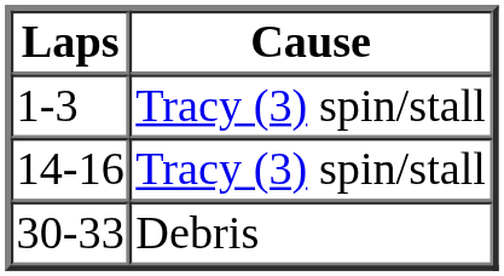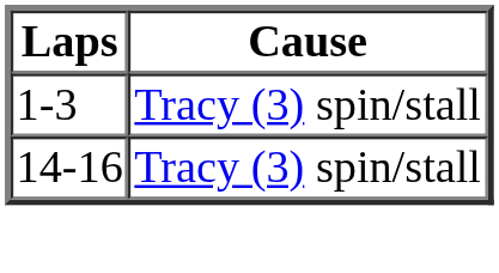 <table border=2 cellspacing=0>
 <tr>
 <th>Laps</th>
 <th>Cause</th>
 </tr>
 <tr>
 <td>1-3</td>
 <td><a href='#'>Tracy (3)</a> spin/stall</td>
 </tr>
 <tr>
 <td>14-16</td>
 <td><a href='#'>Tracy (3)</a> spin/stall</td>
 </tr>
-<tr>
-<td>30-33</td>
-<td>Debris</td>
-</tr>
 </table>
